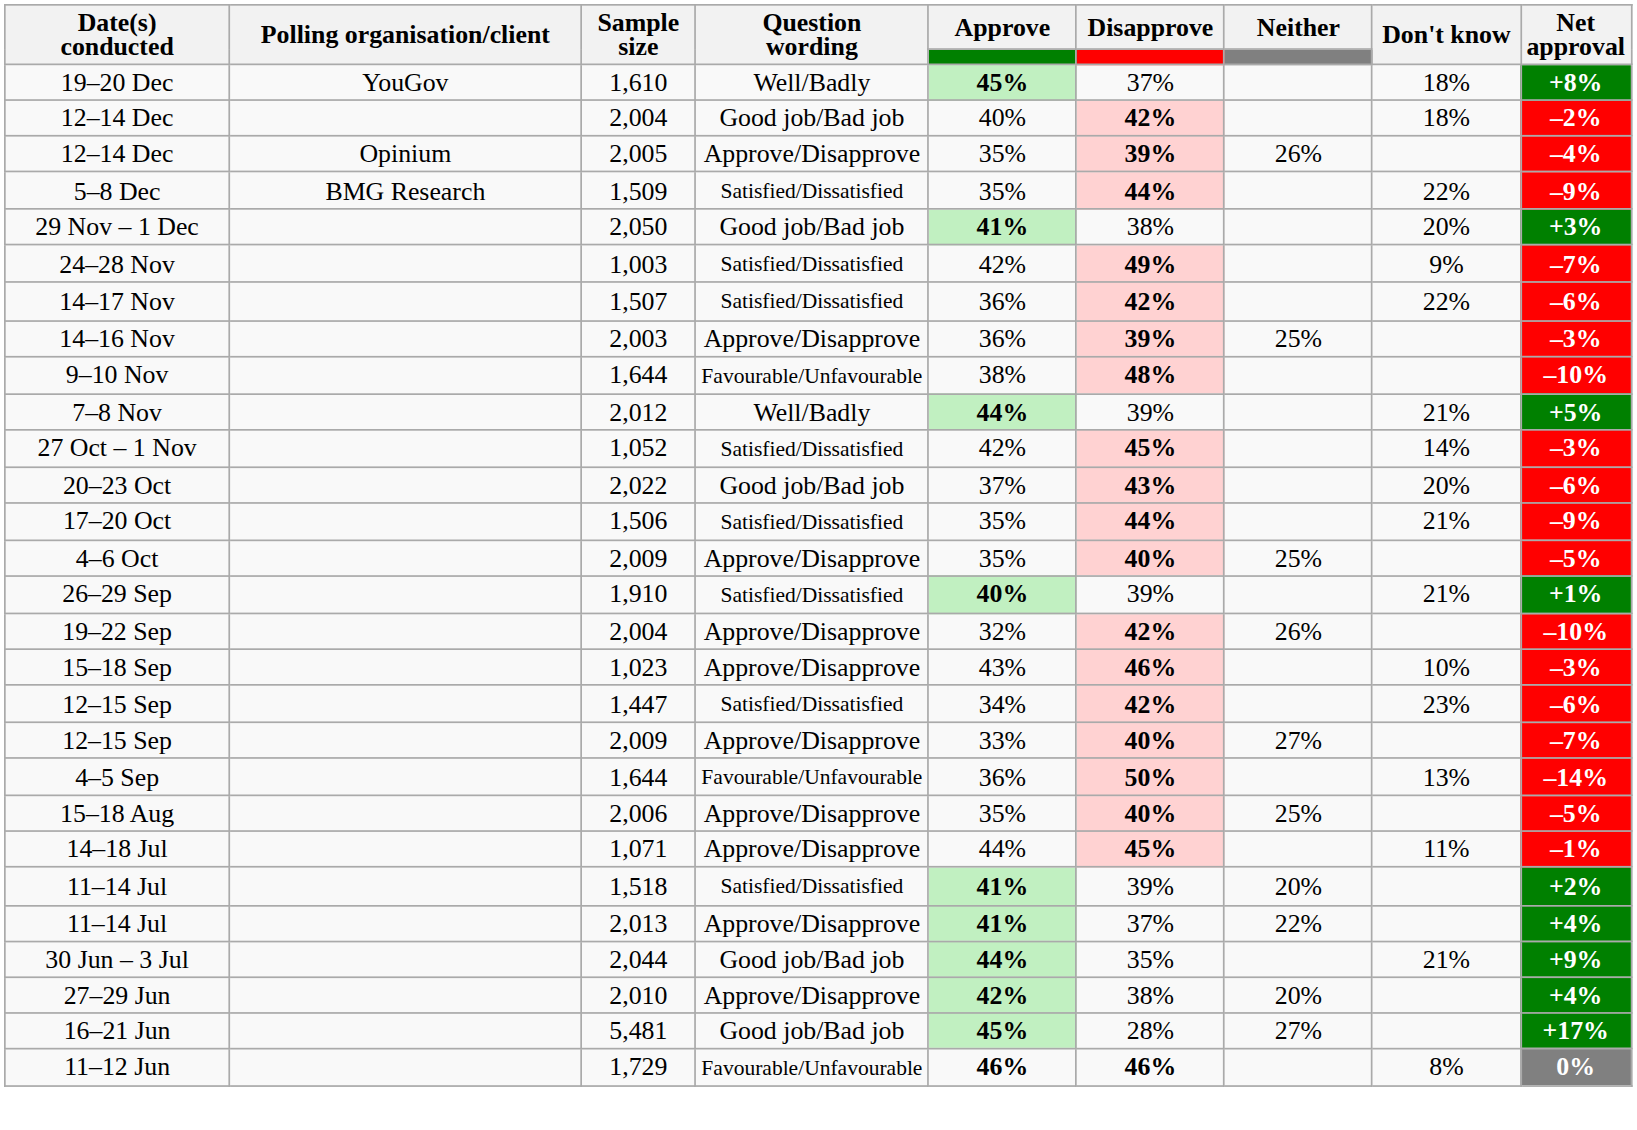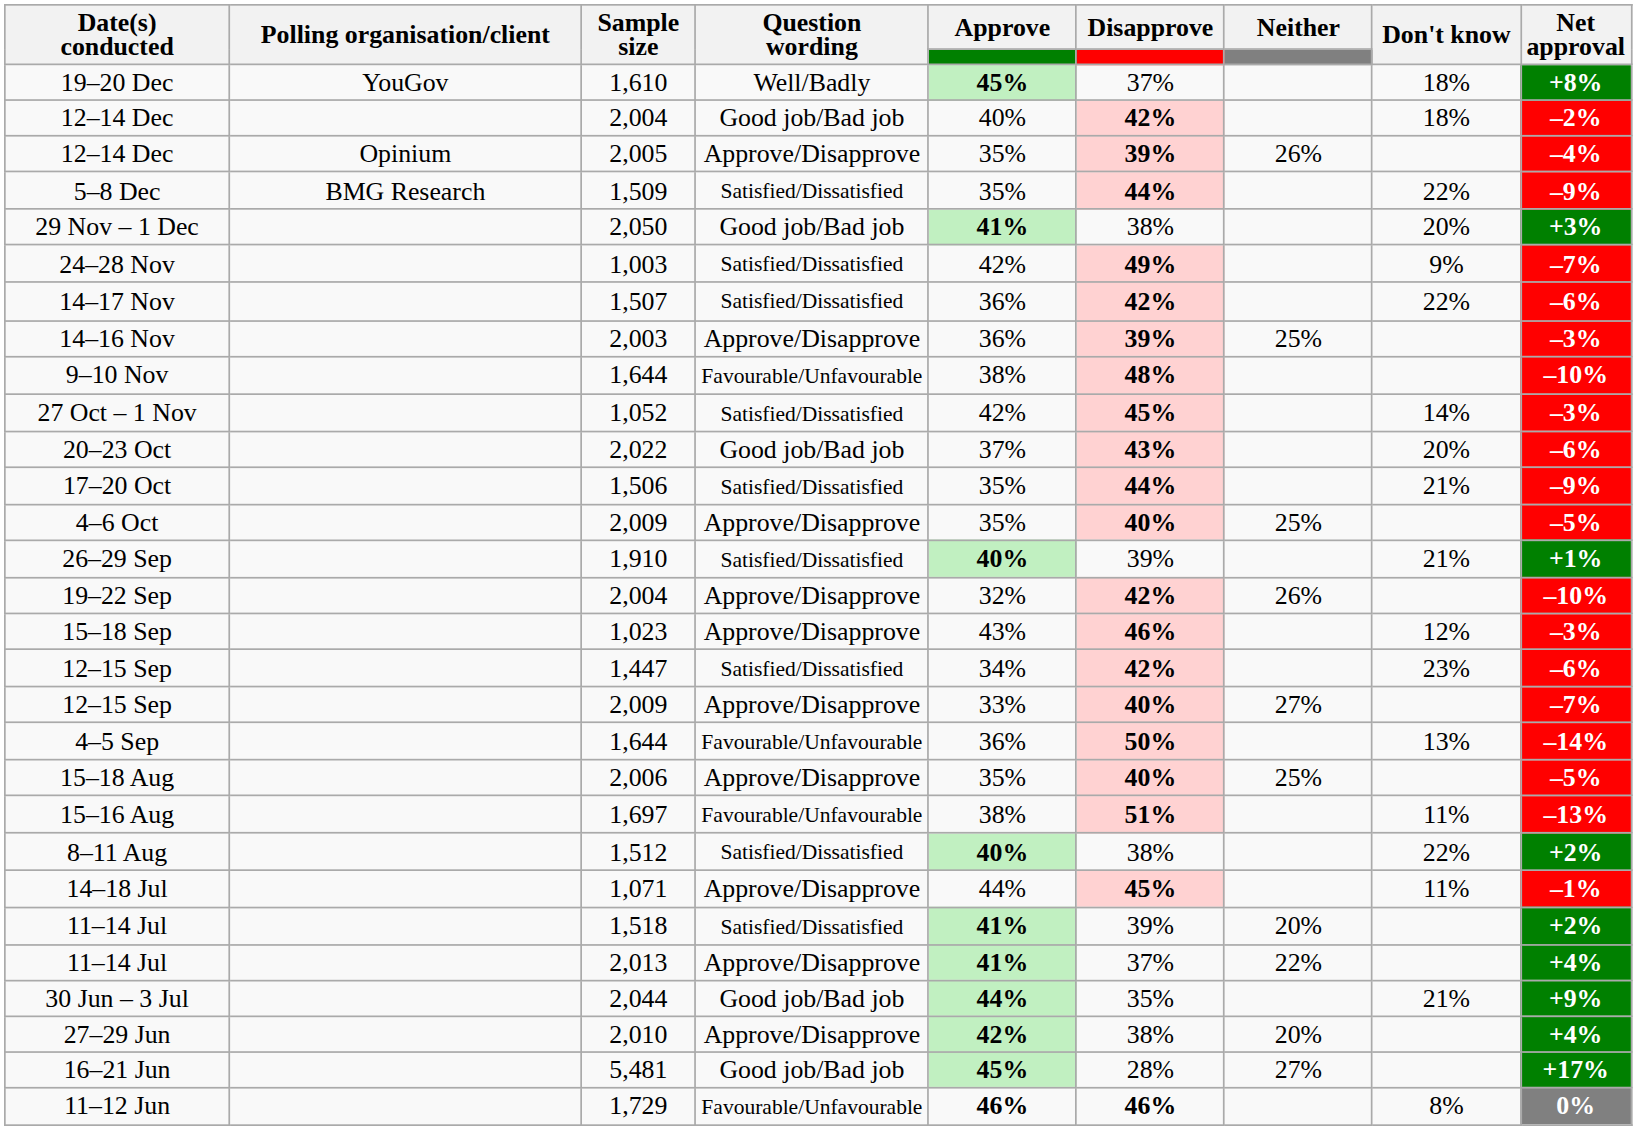 <table class="wikitable collapsible sortable" style="text-align:center;font-size:95%;line-height:14px;">
 <tr>
 <th style="width:125px;" rowspan="2">Date(s)<br>conducted</th>
 <th style="width:200px;" rowspan="2">Polling organisation/client</th>
 <th style="width:60px;" rowspan="2">Sample size</th>
 <th style="width:120px;" rowspan="2">Question<br>wording</th>
 <th class="unsortable" style="width:80px;">Approve</th>
 <th class="unsortable" style="width: 80px;">Disapprove</th>
 <th class="unsortable" style="width:80px;">Neither</th>
 <th class="unsortable" style="width:80px;" rowspan="2">Don't know</th>
 <th class="unsortable" style="width:20px;" rowspan="2">Net approval</th>
 </tr>
 <tr>
 <th class="unsortable" style="color:inherit;background:green;width:60px;"></th>
 <th class="unsortable" style="color:inherit;background:red;width:60px;"></th>
 <th class="unsortable" style="color:inherit;background:grey;width:60px;"></th>
 </tr>
 <tr>
 <td>19–20 Dec</td>
 <td>YouGov</td>
 <td>1,610</td>
 <td>Well/Badly</td>
 <td style="background:#C1F0C1"><strong>45%</strong></td>
 <td>37%</td>
 <td></td>
 <td>18%</td>
 <td style="background:green;color:white;"><strong>+8%</strong></td>
 </tr>
 <tr>
 <td>12–14 Dec</td>
 <td></td>
 <td>2,004</td>
 <td>Good job/Bad job</td>
 <td>40%</td>
 <td style="background:#FFD2D2"><strong>42%</strong></td>
 <td></td>
 <td>18%</td>
 <td style="background:red;color:white;"><strong>–2%</strong></td>
 </tr>
 <tr>
 <td>12–14 Dec</td>
 <td>Opinium</td>
 <td>2,005</td>
 <td>Approve/Disapprove</td>
 <td>35%</td>
 <td style="background:#FFD2D2"><strong>39%</strong></td>
 <td>26%</td>
 <td></td>
 <td style="background:red;color:white;"><strong>–4%</strong></td>
 </tr>
 <tr>
 <td>5–8 Dec</td>
 <td>BMG Research</td>
 <td>1,509</td>
 <td><small>Satisfied/Dissatisfied</small></td>
 <td>35%</td>
 <td style="background:#FFD2D2"><strong>44%</strong></td>
 <td></td>
 <td>22%</td>
 <td style="background:red;color:white;"><strong>–9%</strong></td>
 </tr>
 <tr>
 <td>29 Nov – 1 Dec</td>
 <td></td>
 <td>2,050</td>
 <td>Good job/Bad job</td>
 <td style="background:#C1F0C1"><strong>41%</strong></td>
 <td>38%</td>
 <td></td>
 <td>20%</td>
 <td style="background:green;color:white;"><strong>+3%</strong></td>
 </tr>
 <tr>
 <td>24–28 Nov</td>
 <td></td>
 <td>1,003</td>
 <td><small>Satisfied/Dissatisfied</small></td>
 <td>42%</td>
 <td style="background:#FFD2D2"><strong>49%</strong></td>
 <td></td>
 <td>9%</td>
 <td style="background:red;color:white;"><strong>–7%</strong></td>
 </tr>
 <tr>
 <td>14–17 Nov</td>
 <td></td>
 <td>1,507</td>
 <td><small>Satisfied/Dissatisfied</small></td>
 <td>36%</td>
 <td style="background:#FFD2D2"><strong>42%</strong></td>
 <td></td>
 <td>22%</td>
 <td style="background:red;color:white;"><strong>–6%</strong></td>
 </tr>
 <tr>
 <td>14–16 Nov</td>
 <td></td>
 <td>2,003</td>
 <td>Approve/Disapprove</td>
 <td>36%</td>
 <td style="background:#FFD2D2"><strong>39%</strong></td>
 <td>25%</td>
 <td></td>
 <td style="background:red;color:white;"><strong>–3%</strong></td>
 </tr>
 <tr>
 <td>9–10 Nov</td>
 <td></td>
 <td>1,644</td>
 <td><small>Favourable/Unfavourable</small></td>
 <td>38%</td>
 <td style="background:#FFD2D2"><strong>48%</strong></td>
 <td></td>
 <td></td>
 <td style="background:red;color:white;"><strong>–10%</strong></td>
 </tr>
 <tr>
-<td>7–8 Nov</td>
-<td></td>
-<td>2,012</td>
-<td>Well/Badly</td>
-<td style="background:#C1F0C1"><strong>44%</strong></td>
-<td>39%</td>
-<td></td>
-<td>21%</td>
-<td style="background:green;color:white;"><strong>+5%</strong></td>
-</tr>
-<tr>
 <td>27 Oct – 1 Nov</td>
 <td></td>
 <td>1,052</td>
 <td><small>Satisfied/Dissatisfied</small></td>
 <td>42%</td>
 <td style="background:#FFD2D2"><strong>45%</strong></td>
 <td></td>
 <td>14%</td>
 <td style="background:red;color:white;"><strong>–3%</strong></td>
 </tr>
 <tr>
 <td>20–23 Oct</td>
 <td></td>
 <td>2,022</td>
 <td>Good job/Bad job</td>
 <td>37%</td>
 <td style="background:#FFD2D2"><strong>43%</strong></td>
 <td></td>
 <td>20%</td>
 <td style="background:red;color:white;"><strong>–6%</strong></td>
 </tr>
 <tr>
 <td>17–20 Oct</td>
 <td></td>
 <td>1,506</td>
 <td><small>Satisfied/Dissatisfied</small></td>
 <td>35%</td>
 <td style="background:#FFD2D2"><strong>44%</strong></td>
 <td></td>
 <td>21%</td>
 <td style="background:red;color:white;"><strong>–9%</strong></td>
 </tr>
 <tr>
 <td>4–6 Oct</td>
 <td></td>
 <td>2,009</td>
 <td>Approve/Disapprove</td>
 <td>35%</td>
 <td style="background:#FFD2D2"><strong>40%</strong></td>
 <td>25%</td>
 <td></td>
 <td style="background:red;color:white;"><strong>–5%</strong></td>
 </tr>
 <tr>
 <td>26–29 Sep</td>
 <td></td>
 <td>1,910</td>
 <td><small>Satisfied/Dissatisfied</small></td>
 <td style="background:#C1F0C1"><strong>40%</strong></td>
 <td>39%</td>
 <td></td>
 <td>21%</td>
 <td style="background:green;color:white;"><strong>+1%</strong></td>
 </tr>
 <tr>
 <td>19–22 Sep</td>
 <td></td>
 <td>2,004</td>
 <td>Approve/Disapprove</td>
 <td>32%</td>
 <td style="background:#FFD2D2"><strong>42%</strong></td>
 <td>26%</td>
 <td></td>
 <td style="background:red;color:white;"><strong>–10%</strong></td>
 </tr>
 <tr>
 <td>15–18 Sep</td>
 <td></td>
 <td>1,023</td>
 <td>Approve/Disapprove</td>
 <td>43%</td>
 <td style="background:#FFD2D2"><strong>46%</strong></td>
 <td></td>
-<td>10%</td>
+<td>12%</td>
 <td style="background:red;color:white;"><strong>–3%</strong></td>
 </tr>
 <tr>
 <td>12–15 Sep</td>
 <td></td>
 <td>1,447</td>
 <td><small>Satisfied/Dissatisfied</small></td>
 <td>34%</td>
 <td style="background:#FFD2D2"><strong>42%</strong></td>
 <td></td>
 <td>23%</td>
 <td style="background:red;color:white;"><strong>–6%</strong></td>
 </tr>
 <tr>
 <td>12–15 Sep</td>
 <td></td>
 <td>2,009</td>
 <td>Approve/Disapprove</td>
 <td>33%</td>
 <td style="background:#FFD2D2"><strong>40%</strong></td>
 <td>27%</td>
 <td></td>
 <td style="background:red;color:white;"><strong>–7%</strong></td>
 </tr>
 <tr>
 <td>4–5 Sep</td>
 <td></td>
 <td>1,644</td>
 <td><small>Favourable/Unfavourable</small></td>
 <td>36%</td>
 <td style="background:#FFD2D2"><strong>50%</strong></td>
 <td></td>
 <td>13%</td>
 <td style="background:red;color:white;"><strong>–14%</strong></td>
 </tr>
 <tr>
 <td>15–18 Aug</td>
 <td></td>
 <td>2,006</td>
 <td>Approve/Disapprove</td>
 <td>35%</td>
 <td style="background:#FFD2D2"><strong>40%</strong></td>
 <td>25%</td>
 <td></td>
 <td style="background:red;color:white;"><strong>–5%</strong></td>
+</tr>
+<tr>
+<td>15–16 Aug</td>
+<td></td>
+<td>1,697</td>
+<td><small>Favourable/Unfavourable</small></td>
+<td>38%</td>
+<td style="background:#FFD2D2"><strong>51%</strong></td>
+<td></td>
+<td>11%</td>
+<td style="background:red;color:white;"><strong>–13%</strong></td>
+</tr>
+<tr>
+<td>8–11 Aug</td>
+<td></td>
+<td>1,512</td>
+<td><small>Satisfied/Dissatisfied</small></td>
+<td style="background:#C1F0C1"><strong>40%</strong></td>
+<td>38%</td>
+<td></td>
+<td>22%</td>
+<td style="background:green;color:white;"><strong>+2%</strong></td>
 </tr>
 <tr>
 <td>14–18 Jul</td>
 <td></td>
 <td>1,071</td>
 <td>Approve/Disapprove</td>
 <td>44%</td>
 <td style="background:#FFD2D2"><strong>45%</strong></td>
 <td></td>
 <td>11%</td>
 <td style="background:red;color:white;"><strong>–1%</strong></td>
 </tr>
 <tr>
 <td>11–14 Jul</td>
 <td></td>
 <td>1,518</td>
 <td><small>Satisfied/Dissatisfied</small></td>
 <td style="background:#C1F0C1"><strong>41%</strong></td>
 <td>39%</td>
 <td>20%</td>
 <td></td>
 <td style="background:green;color:white;"><strong>+2%</strong></td>
 </tr>
 <tr>
 <td>11–14 Jul</td>
 <td></td>
 <td>2,013</td>
 <td>Approve/Disapprove</td>
 <td style="background:#C1F0C1"><strong>41%</strong></td>
 <td>37%</td>
 <td>22%</td>
 <td></td>
 <td style="background:green;color:white;"><strong>+4%</strong></td>
 </tr>
 <tr>
 <td>30 Jun – 3 Jul</td>
 <td></td>
 <td>2,044</td>
 <td>Good job/Bad job</td>
 <td style="background:#C1F0C1"><strong>44%</strong></td>
 <td>35%</td>
 <td></td>
 <td>21%</td>
 <td style="background:green;color:white;"><strong>+9%</strong></td>
 </tr>
 <tr>
 <td>27–29 Jun</td>
 <td></td>
 <td>2,010</td>
 <td>Approve/Disapprove</td>
 <td style="background:#C1F0C1"><strong>42%</strong></td>
 <td>38%</td>
 <td>20%</td>
 <td></td>
 <td style="background:green;color:white;"><strong>+4%</strong></td>
 </tr>
 <tr>
 <td>16–21 Jun</td>
 <td></td>
 <td>5,481</td>
 <td>Good job/Bad job</td>
 <td style="background:#C1F0C1"><strong>45%</strong></td>
 <td>28%</td>
 <td>27%</td>
 <td></td>
 <td style="background:green;color:white;"><strong>+17%</strong></td>
 </tr>
 <tr>
 <td>11–12 Jun</td>
 <td></td>
 <td>1,729</td>
 <td><small>Favourable/Unfavourable</small></td>
 <td><strong>46%</strong></td>
 <td><strong>46%</strong></td>
 <td></td>
 <td>8%</td>
 <td style="background:grey;color:white;"><strong>0%</strong></td>
 </tr>
 </table>
